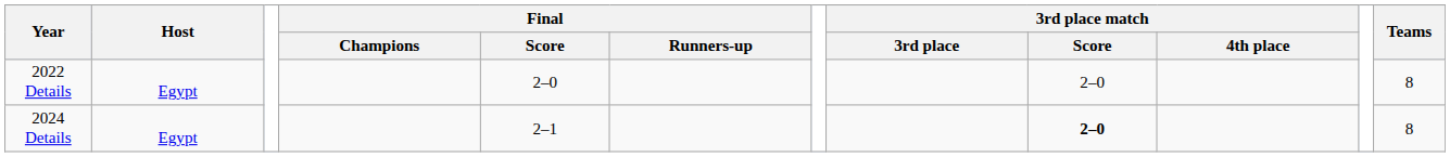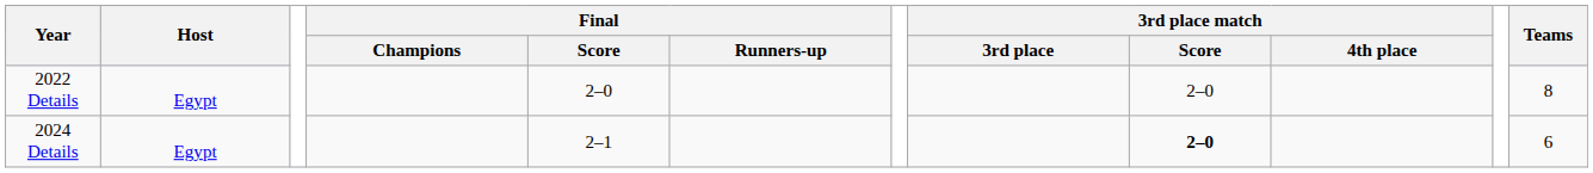 <table class="wikitable" style="font-size:90%; width: 100%; text-align: center;">
 <tr style="background-color:#c1d8ff;">
 <th rowspan=2 width=6%>Year</th>
 <th rowspan=2 width=12%>Host</th>
 <th width=1% rowspan=4 style="background-color:#ffffff;"></th>
 <th colspan=3>Final</th>
 <th width=1% rowspan=4 style="background-color:#ffffff;"></th>
 <th colspan=3>3rd place match</th>
 <th width=1% rowspan=4 style="background-color:#ffffff;"></th>
 <th rowspan=2 width=5%>Teams</th>
 </tr>
 <tr style="background-color:#efefef;">
 <th width=14%>Champions</th>
 <th width=9%>Score</th>
 <th width=14%>Runners-up</th>
 <th width=14%>3rd place</th>
 <th width=9%>Score</th>
 <th width=14%>4th place</th>
 </tr>
 <tr>
 <td>2022<br><a href='#'>Details</a></td>
 <td><br><a href='#'>Egypt</a></td>
 <td></td>
 <td>2–0</td>
 <td></td>
 <td></td>
 <td>2–0</td>
 <td></td>
 <td>8</td>
 </tr>
 <tr>
 <td>2024<br><a href='#'>Details</a></td>
 <td><br><a href='#'>Egypt</a></td>
 <td></td>
 <td>2–1</td>
 <td></td>
 <td></td>
 <td><strong>2–0</strong></td>
 <td></td>
-<td>8</td>
+<td>6</td>
 </tr>
 </table>
